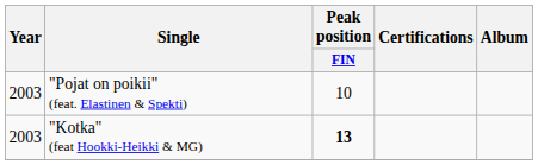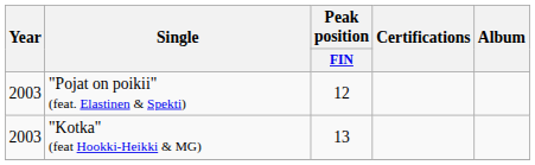 <table class="wikitable plainrowheaders" style="text-align:center;">
 <tr>
 <th scope="col" rowspan="2">Year</th>
 <th scope="col" rowspan="2" style="width:16em;">Single</th>
 <th scope="col">Peak position</th>
 <th scope="col" rowspan="2">Certifications</th>
 <th scope="col" rowspan="2">Album</th>
 </tr>
 <tr>
 <th scope="col" style="width:3em;font-size:85%;"><a href='#'>FIN</a><br></th>
 </tr>
 <tr>
 <td>2003</td>
 <td style="text-align:left;">"Pojat on poikii" <br><small>(feat. <a href='#'>Elastinen</a> & <a href='#'>Spekti</a>)</small></td>
-<td>10</td>
+<td>12</td>
 <td style="text-align:left;"></td>
 <td style="text-align:left;"></td>
 </tr>
 <tr>
 <td>2003</td>
 <td style="text-align:left;">"Kotka" <br><small>(feat <a href='#'>Hookki-Heikki</a> & MG)</small></td>
-<td><strong>13</strong></td>
+<td>13</td>
 <td style="text-align:left;"></td>
 <td style="text-align:left;"></td>
 </tr>
 <tr>
 </tr>
 </table>
